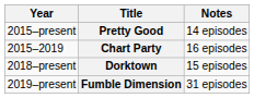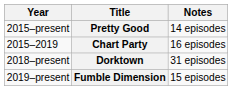 <table class="wikitable plainrowheaders">
 <tr style="background:#ccc; text-align:center;">
 <th scope="col">Year</th>
 <th scope="col">Title</th>
 <th scope="col">Notes</th>
 </tr>
 <tr>
 <td>2015–present</td>
 <th scope=row>Pretty Good</th>
 <td>14 episodes</td>
 </tr>
 <tr>
 <td>2015–2019</td>
 <th scope=row>Chart Party</th>
 <td>16 episodes</td>
 </tr>
 <tr>
 <td>2018–present</td>
 <th scope=row>Dorktown</th>
-<td>15 episodes</td>
+<td>31 episodes</td>
 </tr>
 <tr>
 <td>2019–present</td>
 <th scope=row>Fumble Dimension</th>
-<td>31 episodes</td>
+<td>15 episodes</td>
 </tr>
 </table>
